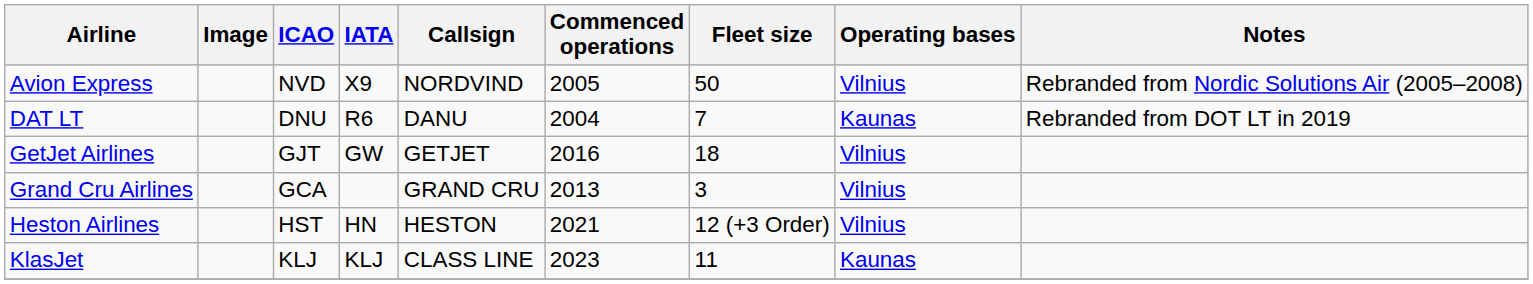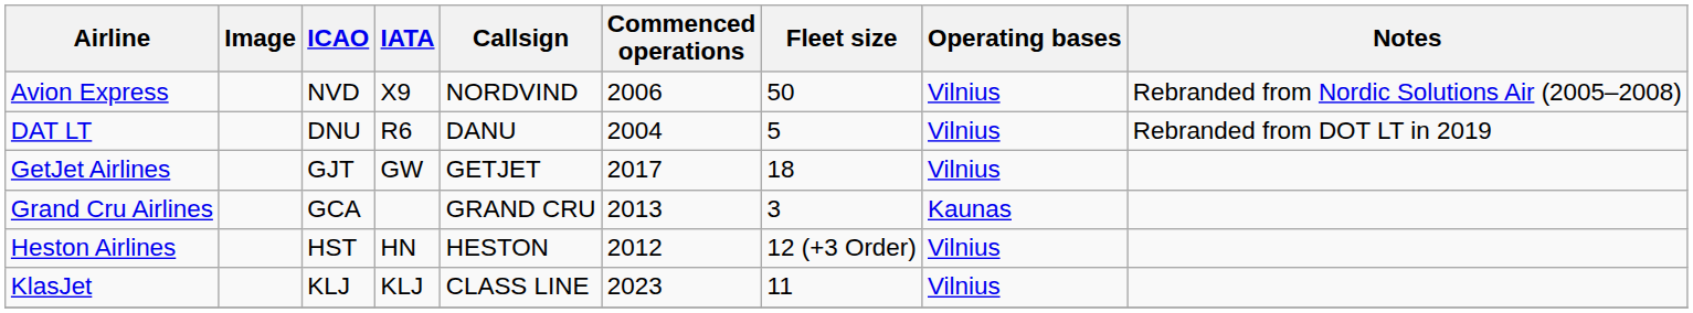 <table class="wikitable">
 <tr valign="middle">
 <th>Airline</th>
 <th>Image</th>
 <th><a href='#'>ICAO</a></th>
 <th><a href='#'>IATA</a></th>
 <th>Callsign</th>
 <th>Commenced<br>operations</th>
 <th><strong>Fleet size</strong></th>
 <th><strong>Operating bases</strong></th>
 <th>Notes</th>
 </tr>
 <tr>
 <td><a href='#'>Avion Express</a></td>
 <td></td>
 <td>NVD</td>
 <td>X9</td>
 <td>NORDVIND</td>
-<td>2005</td>
+<td>2006</td>
 <td>50</td>
 <td><a href='#'>Vilnius</a></td>
 <td>Rebranded from <a href='#'>Nordic Solutions Air</a> (2005–2008)</td>
 </tr>
 <tr>
 <td><a href='#'>DAT LT</a></td>
 <td></td>
 <td>DNU</td>
 <td>R6</td>
 <td>DANU</td>
 <td>2004</td>
-<td>7</td>
-<td><a href='#'>Kaunas</a></td>
+<td>5</td>
+<td><a href='#'>Vilnius</a></td>
 <td>Rebranded from DOT LT in 2019</td>
 </tr>
 <tr>
 <td><a href='#'>GetJet Airlines</a></td>
 <td></td>
 <td>GJT</td>
 <td>GW</td>
 <td>GETJET</td>
-<td>2016</td>
+<td>2017</td>
 <td>18</td>
 <td><a href='#'>Vilnius</a></td>
 <td></td>
 </tr>
 <tr>
 <td><a href='#'>Grand Cru Airlines</a></td>
 <td></td>
 <td>GCA</td>
 <td></td>
 <td>GRAND CRU</td>
 <td>2013</td>
 <td>3</td>
-<td><a href='#'>Vilnius</a></td>
+<td><a href='#'>Kaunas</a></td>
 <td></td>
 </tr>
 <tr>
 <td><a href='#'>Heston Airlines</a></td>
 <td></td>
 <td>HST</td>
 <td>HN</td>
 <td>HESTON</td>
-<td>2021</td>
+<td>2012</td>
 <td>12 (+3 Order)</td>
 <td><a href='#'>Vilnius</a></td>
 <td></td>
 </tr>
 <tr>
 <td><a href='#'>KlasJet</a></td>
 <td></td>
 <td>KLJ</td>
 <td>KLJ</td>
 <td>CLASS LINE</td>
 <td>2023</td>
 <td>11</td>
-<td><a href='#'>Kaunas</a></td>
+<td><a href='#'>Vilnius</a></td>
 <td></td>
 </tr>
 <tr>
 </tr>
 </table>
